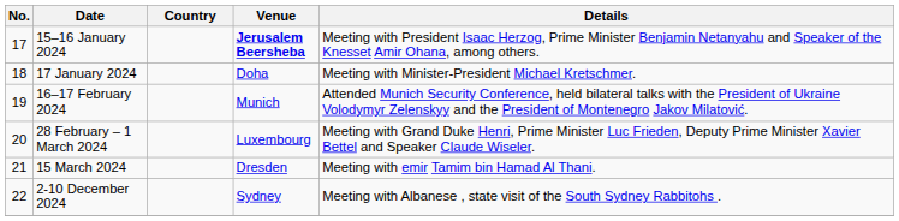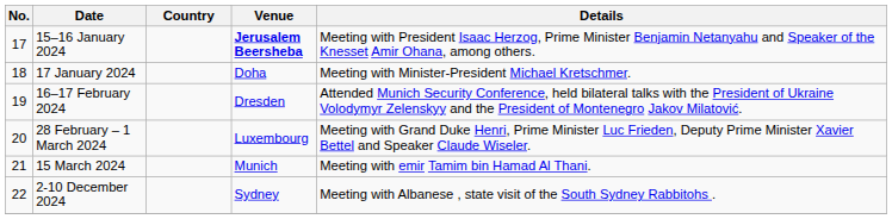 <table class="wikitable">
 <tr>
 <th width="20" align="center">No.</th>
 <th width="128" align="center">Date</th>
 <th width="95" align="center">Country</th>
 <th width="95" align="center">Venue</th>
 <th width="675" align="center">Details</th>
 </tr>
 <tr>
 <td align="center">17</td>
 <td align="left">15–16 January 2024</td>
 <td align="left"></td>
 <td align="left"><strong><a href='#'>Jerusalem</a><br><a href='#'>Beersheba</a></strong></td>
 <td align="left">Meeting with President <a href='#'>Isaac Herzog</a>, Prime Minister <a href='#'>Benjamin Netanyahu</a> and <a href='#'>Speaker of the Knesset</a> <a href='#'>Amir Ohana</a>, among others.</td>
 </tr>
 <tr>
 <td align="center">18</td>
 <td align="left">17 January 2024</td>
 <td align="left"></td>
 <td align="left"><a href='#'>Doha</a></td>
 <td align="left">Meeting with Minister-President <a href='#'>Michael Kretschmer</a>.</td>
 </tr>
 <tr>
 <td align="center">19</td>
 <td align="left">16–17 February 2024</td>
 <td align="left"></td>
-<td align="left"><a href='#'>Munich</a></td>
+<td align="left"><a href='#'>Dresden</a></td>
 <td align="left">Attended <a href='#'>Munich Security Conference</a>, held bilateral talks with the <a href='#'>President of Ukraine</a> <a href='#'>Volodymyr Zelenskyy</a> and the <a href='#'>President of Montenegro</a> <a href='#'>Jakov Milatović</a>.</td>
 </tr>
 <tr>
 <td align="center">20</td>
 <td align="left">28 February – 1 March 2024</td>
 <td align="left"></td>
 <td align="left"><a href='#'>Luxembourg</a></td>
 <td align="left">Meeting with Grand Duke <a href='#'>Henri</a>, Prime Minister <a href='#'>Luc Frieden</a>, Deputy Prime Minister <a href='#'>Xavier Bettel</a> and Speaker <a href='#'>Claude Wiseler</a>.</td>
 </tr>
 <tr>
 <td align="center">21</td>
 <td align="left">15 March 2024</td>
 <td align="left"></td>
-<td align="left"><a href='#'>Dresden</a></td>
+<td align="left"><a href='#'>Munich</a></td>
 <td align="left">Meeting with <a href='#'>emir</a> <a href='#'>Tamim bin Hamad Al Thani</a>.</td>
 </tr>
 <tr>
 <td align="center">22</td>
 <td align="left">2-10 December 2024</td>
 <td align="left"></td>
 <td align="left"><a href='#'>Sydney </a></td>
 <td align="left">Meeting with Albanese  <a href='#'></a>, state visit  of the <a href='#'>South Sydney Rabbitohs </a>.</td>
 </tr>
 <tr>
 </tr>
 </table>
